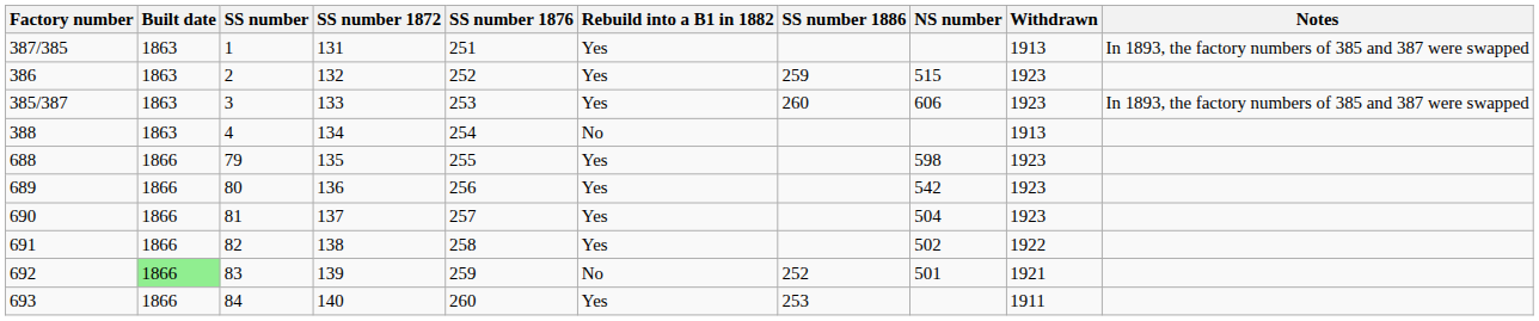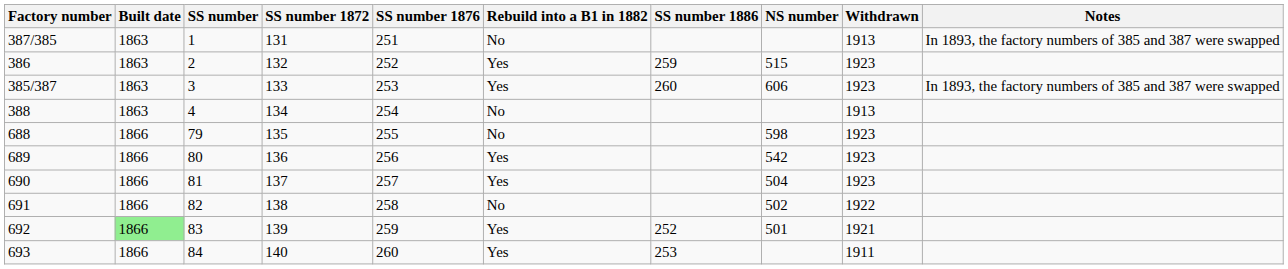 <table class="wikitable" style="float">
 <tr>
 <th>Factory number</th>
 <th>Built date</th>
 <th>SS number</th>
 <th>SS number 1872</th>
 <th>SS number 1876</th>
 <th>Rebuild into a B1 in 1882</th>
 <th>SS number 1886</th>
 <th>NS number</th>
 <th>Withdrawn</th>
 <th>Notes</th>
 </tr>
 <tr>
 <td>387/385</td>
 <td>1863</td>
 <td>1</td>
 <td>131</td>
 <td>251</td>
-<td>Yes</td>
+<td>No</td>
 <td></td>
 <td></td>
 <td>1913</td>
 <td>In 1893, the factory numbers of 385 and 387 were swapped</td>
 </tr>
 <tr>
 <td>386</td>
 <td>1863</td>
 <td>2</td>
 <td>132</td>
 <td>252</td>
 <td>Yes</td>
 <td>259</td>
 <td>515</td>
 <td>1923</td>
 <td></td>
 </tr>
 <tr>
 <td>385/387</td>
 <td>1863</td>
 <td>3</td>
 <td>133</td>
 <td>253</td>
 <td>Yes</td>
 <td>260</td>
 <td>606</td>
 <td>1923</td>
 <td>In 1893, the factory numbers of 385 and 387 were swapped</td>
 </tr>
 <tr>
 <td>388</td>
 <td>1863</td>
 <td>4</td>
 <td>134</td>
 <td>254</td>
 <td>No</td>
 <td></td>
 <td></td>
 <td>1913</td>
 <td></td>
 </tr>
 <tr>
 <td>688</td>
 <td>1866</td>
 <td>79</td>
 <td>135</td>
 <td>255</td>
-<td>Yes</td>
+<td>No</td>
 <td></td>
 <td>598</td>
 <td>1923</td>
 <td></td>
 </tr>
 <tr>
 <td>689</td>
 <td>1866</td>
 <td>80</td>
 <td>136</td>
 <td>256</td>
 <td>Yes</td>
 <td></td>
 <td>542</td>
 <td>1923</td>
 <td></td>
 </tr>
 <tr>
 <td>690</td>
 <td>1866</td>
 <td>81</td>
 <td>137</td>
 <td>257</td>
 <td>Yes</td>
 <td></td>
 <td>504</td>
 <td>1923</td>
 <td></td>
 </tr>
 <tr>
 <td>691</td>
 <td>1866</td>
 <td>82</td>
 <td>138</td>
 <td>258</td>
-<td>Yes</td>
+<td>No</td>
 <td></td>
 <td>502</td>
 <td>1922</td>
 <td></td>
 </tr>
 <tr>
 <td>692</td>
 <td style="background: lightgreen;">1866</td>
 <td>83</td>
 <td>139</td>
 <td>259</td>
-<td>No</td>
+<td>Yes</td>
 <td>252</td>
 <td>501</td>
 <td>1921</td>
 <td></td>
 </tr>
 <tr>
 <td>693</td>
 <td>1866</td>
 <td>84</td>
 <td>140</td>
 <td>260</td>
 <td>Yes</td>
 <td>253</td>
 <td></td>
 <td>1911</td>
 <td></td>
 </tr>
 </table>
